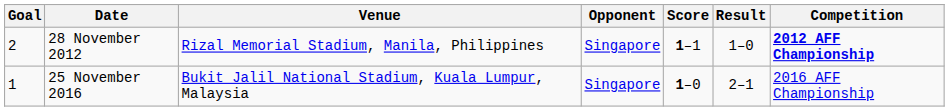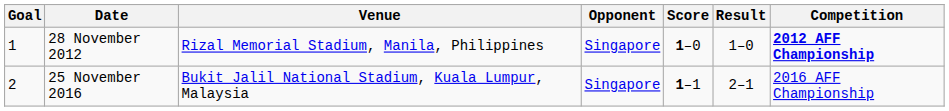 <table class="wikitable">
 <tr>
 <th>Goal</th>
 <th>Date</th>
 <th>Venue</th>
 <th>Opponent</th>
 <th>Score</th>
 <th>Result</th>
 <th>Competition</th>
 </tr>
 <tr>
-<td>2</td>
+<td>1</td>
 <td>28 November 2012</td>
 <td><a href='#'>Rizal Memorial Stadium</a>, <a href='#'>Manila</a>, Philippines</td>
 <td> <a href='#'>Singapore</a></td>
-<td align=center><strong>1</strong>–1</td>
+<td align=center><strong>1</strong>–0</td>
 <td align=center>1–0</td>
 <td><strong><a href='#'>2012 AFF Championship</a></strong></td>
 </tr>
 <tr>
-<td>1</td>
+<td>2</td>
 <td>25 November 2016</td>
 <td><a href='#'>Bukit Jalil National Stadium</a>, <a href='#'>Kuala Lumpur</a>, Malaysia</td>
 <td> <a href='#'>Singapore</a></td>
-<td align=center><strong>1</strong>–0</td>
+<td align=center><strong>1</strong>–1</td>
 <td align=center>2–1</td>
 <td><a href='#'>2016 AFF Championship</a></td>
 </tr>
 </table>
